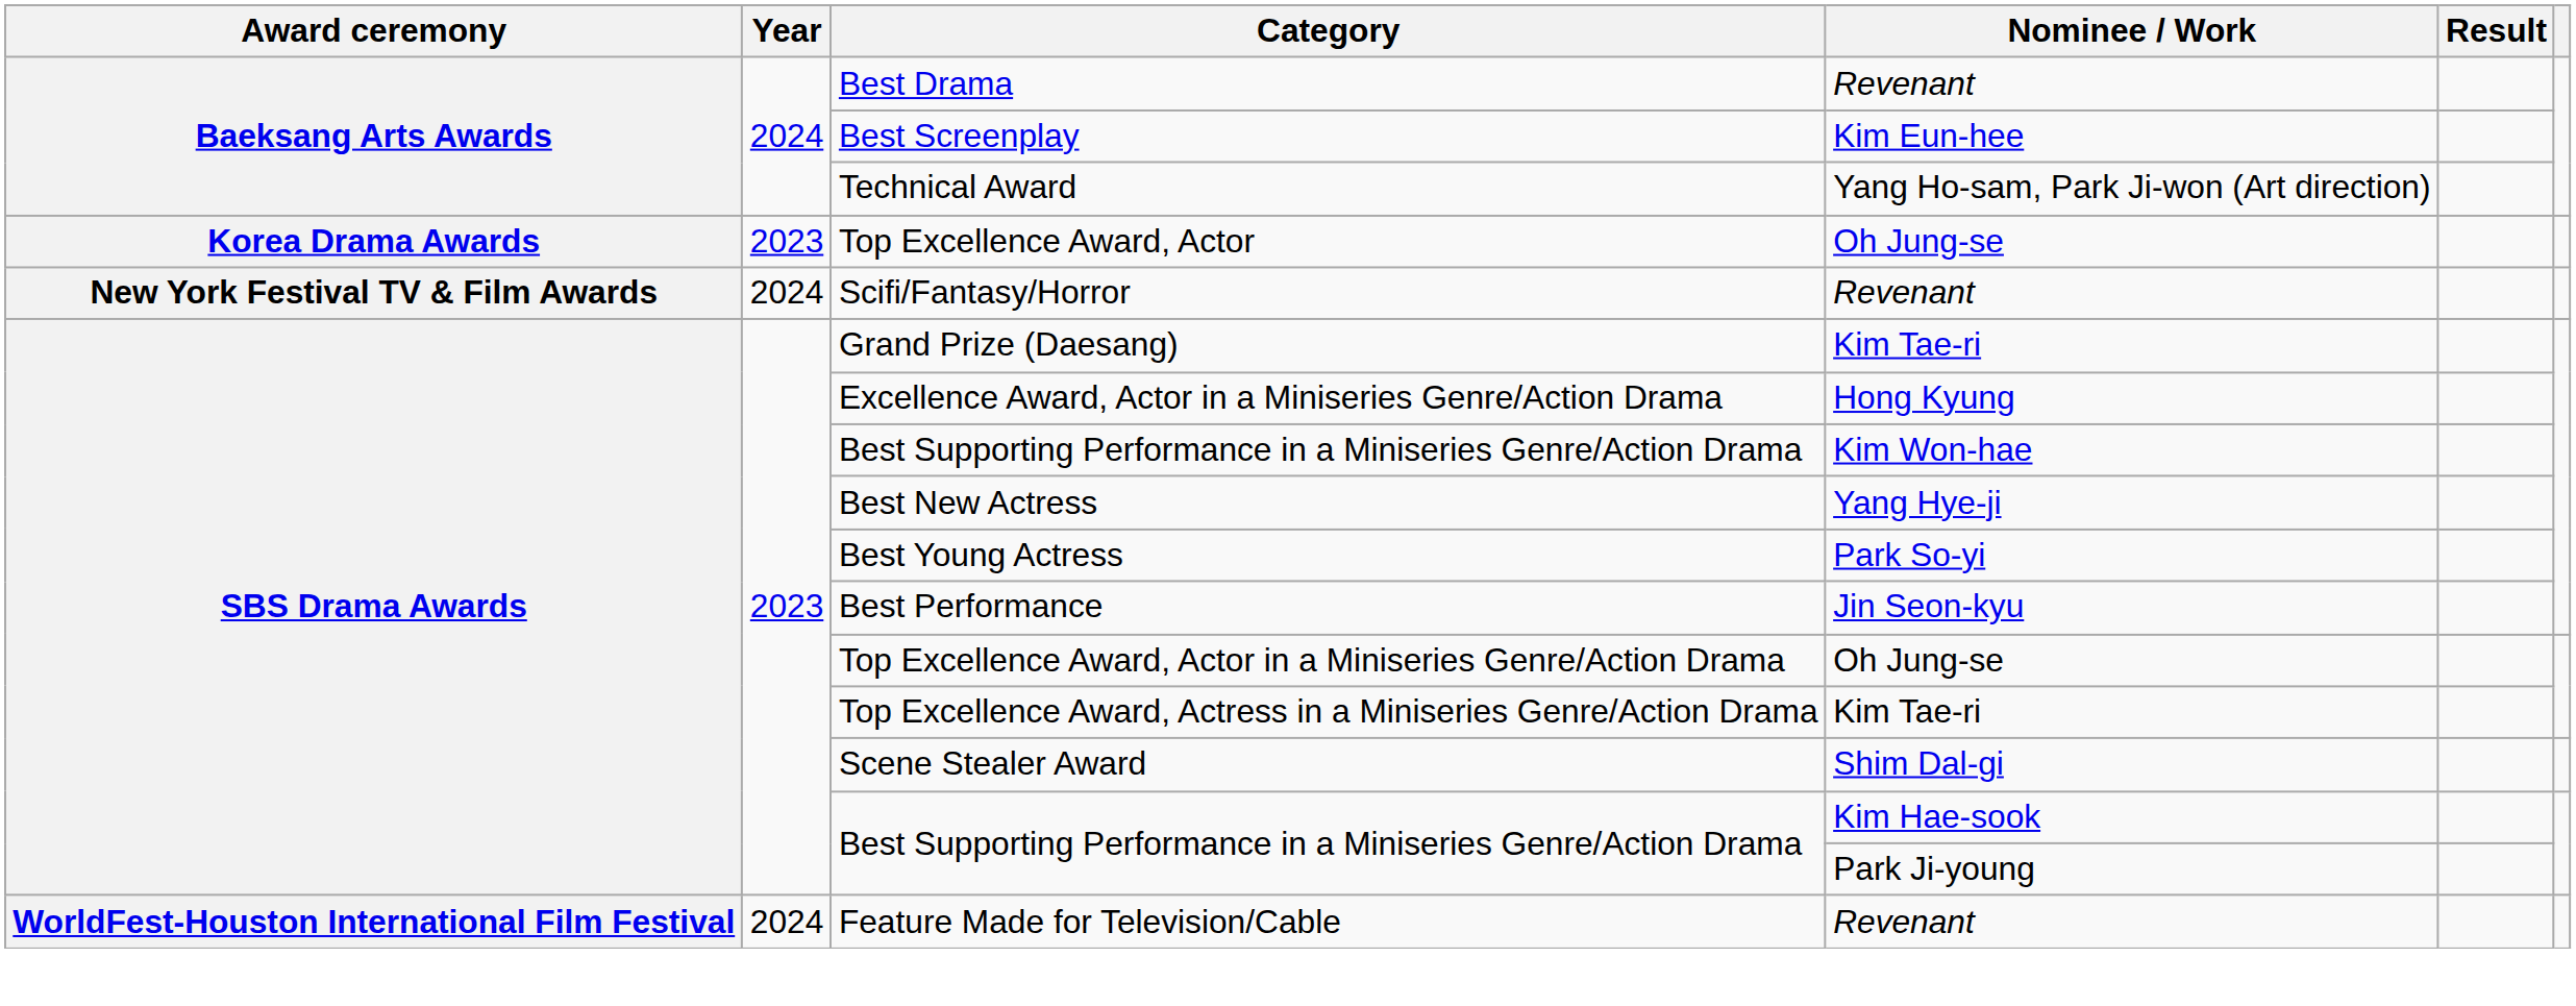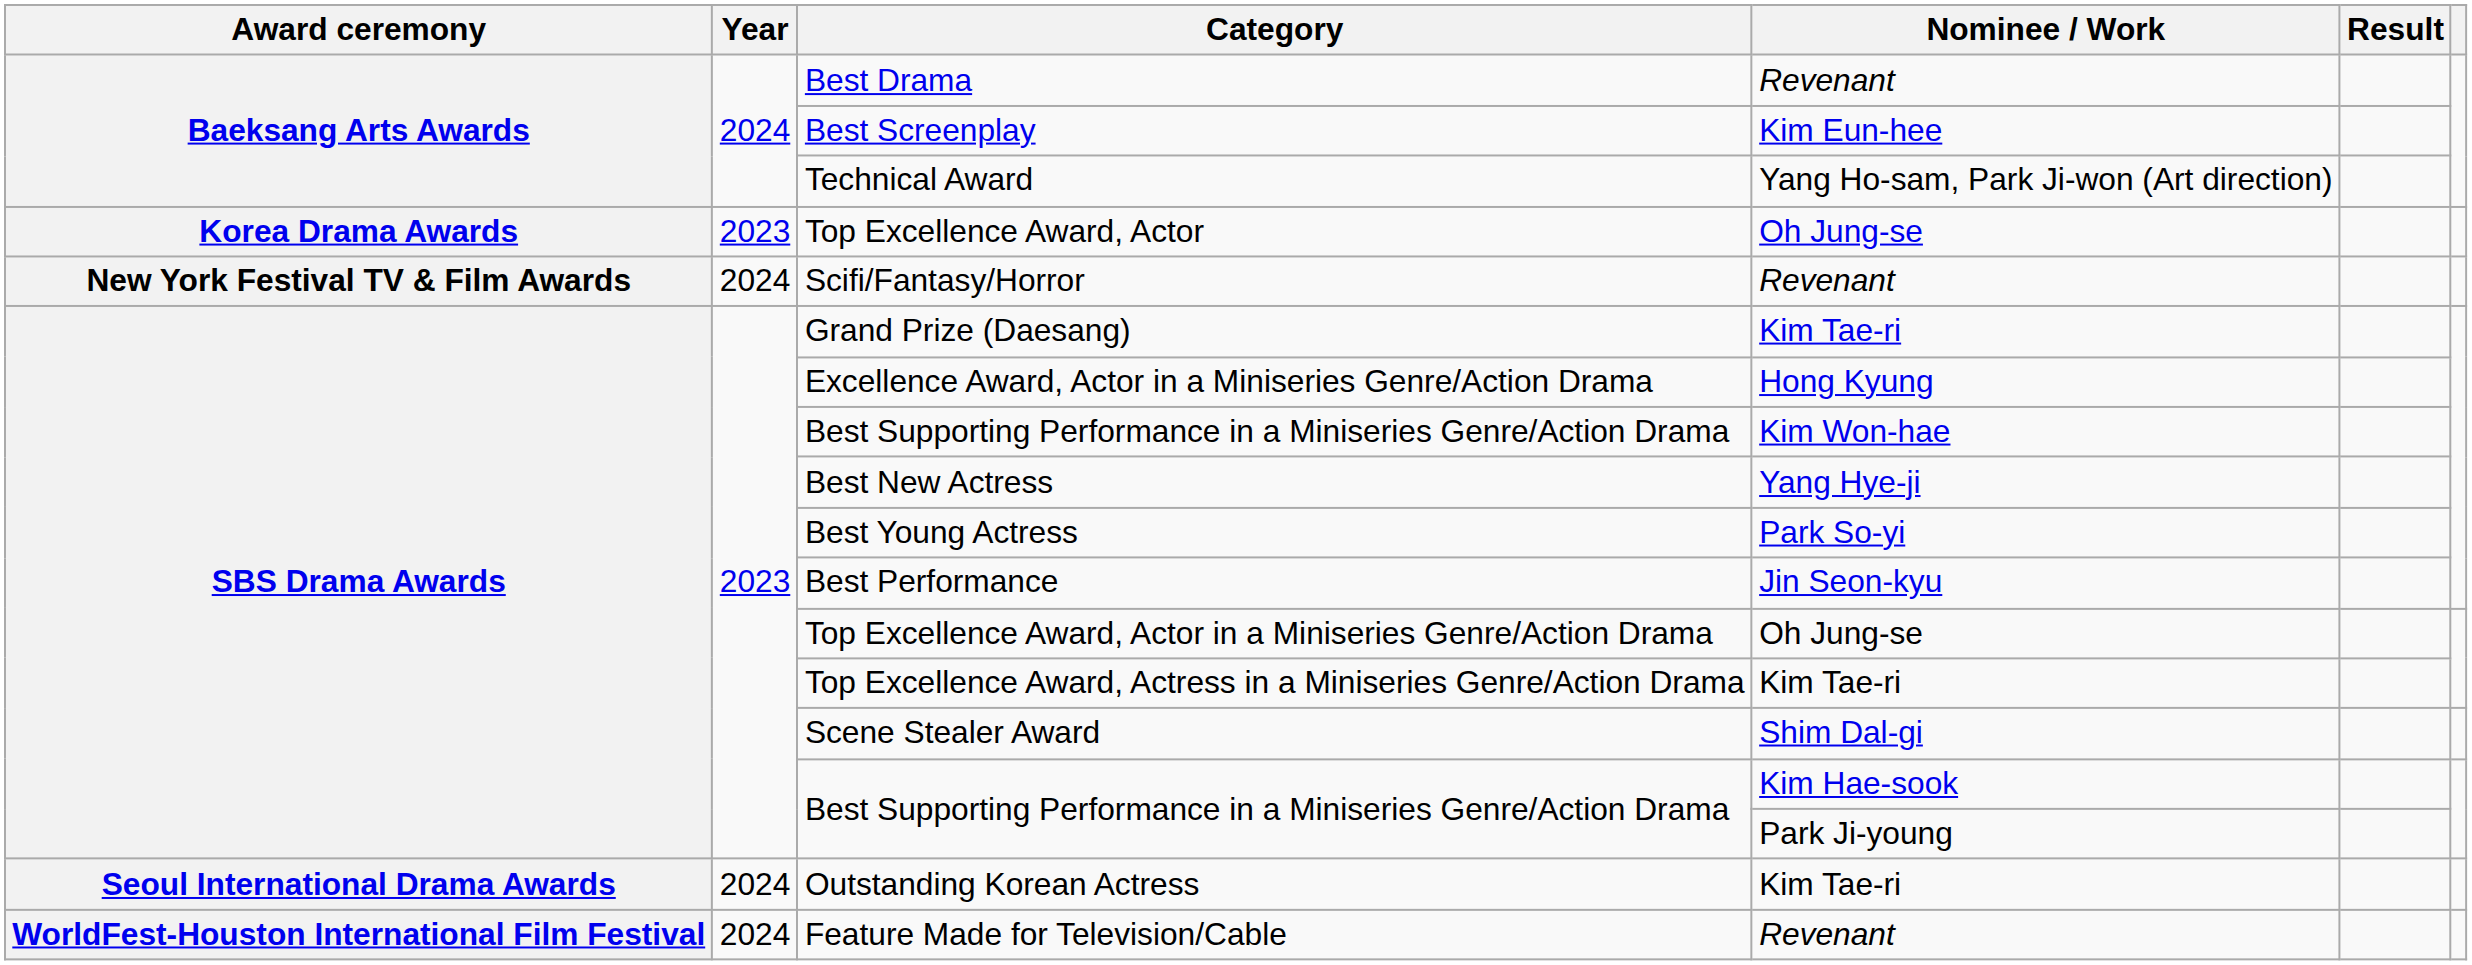 <table class="wikitable plainrowheaders sortable">
 <tr>
 <th scope="col">Award ceremony</th>
 <th scope="col">Year</th>
 <th scope="col">Category</th>
 <th scope="col">Nominee / Work</th>
 <th scope="col">Result</th>
 <th scope="col" class="unsortable"></th>
 </tr>
 <tr>
 <th scope="row" rowspan="3"><a href='#'>Baeksang Arts Awards</a></th>
 <td rowspan="3" style="text-align:center"><a href='#'>2024</a></td>
 <td><a href='#'>Best Drama</a></td>
 <td><em>Revenant</em></td>
 <td></td>
 <td rowspan="3" style="text-align:center"></td>
 </tr>
 <tr>
 <td><a href='#'>Best Screenplay</a></td>
 <td><a href='#'>Kim Eun-hee</a></td>
 <td></td>
 </tr>
 <tr>
 <td>Technical Award</td>
 <td>Yang Ho-sam, Park Ji-won (Art direction)</td>
 <td></td>
 </tr>
 <tr>
 <th scope="row"><a href='#'>Korea Drama Awards</a></th>
 <td style="text-align:center"><a href='#'>2023</a></td>
 <td>Top Excellence Award, Actor</td>
 <td><a href='#'>Oh Jung-se</a></td>
 <td></td>
 <td style="text-align:center"></td>
 </tr>
 <tr>
 <th scope="row">New York Festival TV & Film Awards</th>
 <td style="text-align:center">2024</td>
 <td>Scifi/Fantasy/Horror</td>
 <td><em>Revenant</em></td>
 <td></td>
 <td style="text-align:center"></td>
 </tr>
 <tr>
 <th scope="row" rowspan="11"><a href='#'>SBS Drama Awards</a></th>
 <td style="text-align:center" rowspan="11"><a href='#'>2023</a></td>
 <td>Grand Prize (Daesang)</td>
 <td rowspan="1"><a href='#'>Kim Tae-ri</a></td>
 <td></td>
 <td style="text-align:center" rowspan= "6"></td>
 </tr>
 <tr>
 <td>Excellence Award, Actor in a Miniseries Genre/Action Drama</td>
 <td><a href='#'>Hong Kyung</a></td>
 <td></td>
 </tr>
 <tr>
 <td>Best Supporting Performance in a Miniseries Genre/Action Drama</td>
 <td><a href='#'>Kim Won-hae</a></td>
 <td></td>
 </tr>
 <tr>
 <td>Best New Actress</td>
 <td><a href='#'>Yang Hye-ji</a></td>
 <td></td>
 </tr>
 <tr>
 <td>Best Young Actress</td>
 <td><a href='#'>Park So-yi</a></td>
 <td></td>
 </tr>
 <tr>
 <td>Best Performance</td>
 <td><a href='#'>Jin Seon-kyu</a></td>
 <td></td>
 </tr>
 <tr>
 <td>Top Excellence Award, Actor in a Miniseries Genre/Action Drama</td>
 <td>Oh Jung-se</td>
 <td></td>
 <td style="text-align:center" rowspan="2"></td>
 </tr>
 <tr>
 <td>Top Excellence Award, Actress in a Miniseries Genre/Action Drama</td>
 <td>Kim Tae-ri</td>
 <td></td>
 </tr>
 <tr>
 <td rowspan="1">Scene Stealer Award</td>
 <td><a href='#'>Shim Dal-gi</a></td>
 <td></td>
 <td style="text-align:center" rowspan="1"></td>
 </tr>
 <tr>
 <td rowspan="2">Best Supporting Performance in a Miniseries Genre/Action Drama</td>
 <td><a href='#'>Kim Hae-sook</a></td>
 <td></td>
 <td style="text-align:center" rowspan="2"></td>
 </tr>
 <tr>
 <td>Park Ji-young</td>
 <td></td>
 </tr>
 <tr>
+<th scope="row"><a href='#'>Seoul International Drama Awards</a></th>
+<td style="text-align:center">2024</td>
+<td>Outstanding Korean Actress</td>
+<td>Kim Tae-ri</td>
+<td></td>
+<td style="text-align:center"></td>
+</tr>
+<tr>
 <th scope="row"><a href='#'>WorldFest-Houston International Film Festival</a></th>
 <td style="text-align:center">2024</td>
 <td>Feature Made for Television/Cable</td>
 <td><em>Revenant</em></td>
 <td></td>
 <td style="text-align:center"></td>
 </tr>
 </table>
